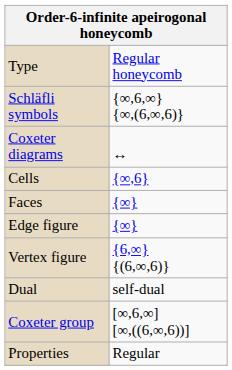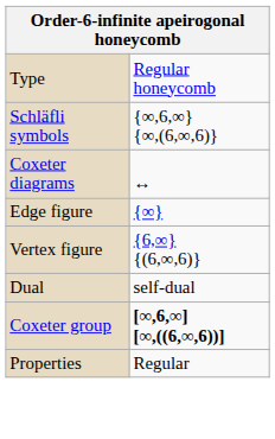 <table class="wikitable" align="right" style="margin-left:10px" width=240>
 <tr>
 <th bgcolor=#e7dcc3 colspan=2>Order-6-infinite apeirogonal honeycomb</th>
 </tr>
 <tr>
 <td bgcolor=#e7dcc3>Type</td>
 <td><a href='#'>Regular honeycomb</a></td>
 </tr>
 <tr>
 <td bgcolor=#e7dcc3><a href='#'>Schläfli symbols</a></td>
 <td>{∞,6,∞}<br>{∞,(6,∞,6)}</td>
 </tr>
 <tr>
 <td bgcolor=#e7dcc3><a href='#'>Coxeter diagrams</a></td>
 <td><br> ↔ </td>
 </tr>
 <tr>
-<td bgcolor=#e7dcc3>Cells</td>
-<td><a href='#'>{∞,6}</a> </td>
-</tr>
-<tr>
-<td bgcolor=#e7dcc3>Faces</td>
-<td><a href='#'>{∞}</a></td>
-</tr>
-<tr>
 <td bgcolor=#e7dcc3>Edge figure</td>
 <td><a href='#'>{∞}</a></td>
 </tr>
 <tr>
 <td bgcolor=#e7dcc3>Vertex figure</td>
 <td> <a href='#'>{6,∞}</a><br> {(6,∞,6)}</td>
 </tr>
 <tr>
 <td bgcolor=#e7dcc3>Dual</td>
 <td>self-dual</td>
 </tr>
 <tr>
 <td bgcolor=#e7dcc3><a href='#'>Coxeter group</a></td>
-<td>[∞,6,∞]<br>[∞,((6,∞,6))]</td>
+<td><strong>[∞,6,∞]<br>[∞,((6,∞,6))]</strong></td>
 </tr>
 <tr>
 <td bgcolor=#e7dcc3>Properties</td>
 <td>Regular</td>
 </tr>
 </table>
